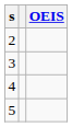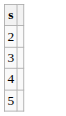 <table class="wikitable sortable">
 <tr>
 <th>s</th>
 <th></th>
-<th><a href='#'>OEIS</a></th>
 </tr>
 <tr>
 <td>2</td>
-<td></td>
 <td></td>
 </tr>
 <tr>
 <td>3</td>
 <td></td>
-<td></td>
 </tr>
 <tr>
 <td>4</td>
-<td></td>
 <td></td>
 </tr>
 <tr>
 <td>5</td>
 <td></td>
-<td></td>
 </tr>
 </table>
